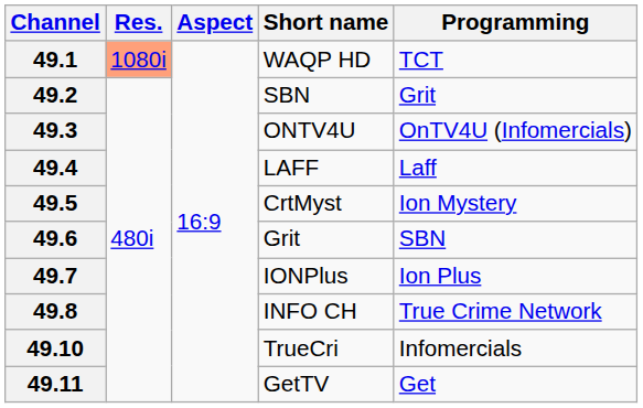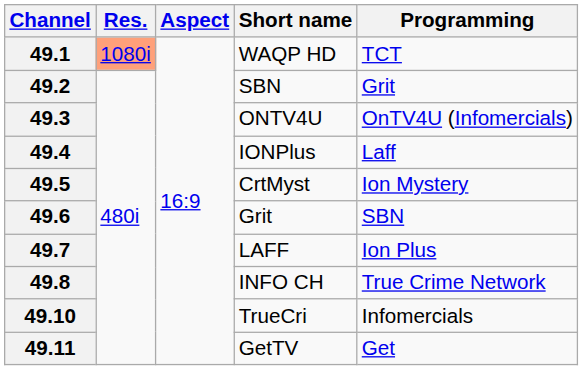 <table class="wikitable">
 <tr>
 <th scope = "col"><a href='#'>Channel</a></th>
 <th scope = "col"><a href='#'>Res.</a></th>
 <th scope = "col"><a href='#'>Aspect</a></th>
 <th scope = "col">Short name</th>
 <th scope = "col">Programming</th>
 </tr>
 <tr>
 <th scope = "row">49.1</th>
 <td style="background: lightsalmon;"><a href='#'>1080i</a></td>
 <td rowspan=10><a href='#'>16:9</a></td>
 <td>WAQP HD</td>
 <td><a href='#'>TCT</a></td>
 </tr>
 <tr>
 <th scope = "row">49.2</th>
 <td rowspan=9><a href='#'>480i</a></td>
 <td>SBN</td>
 <td><a href='#'>Grit</a></td>
 </tr>
 <tr>
 <th scope = "row">49.3</th>
 <td>ONTV4U</td>
 <td><a href='#'>OnTV4U</a> (<a href='#'>Infomercials</a>)</td>
 </tr>
 <tr>
 <th scope = "row">49.4</th>
-<td>LAFF</td>
+<td>IONPlus</td>
 <td><a href='#'>Laff</a></td>
 </tr>
 <tr>
 <th scope = "row">49.5</th>
 <td>CrtMyst</td>
 <td><a href='#'>Ion Mystery</a></td>
 </tr>
 <tr>
 <th scope = "row">49.6</th>
 <td>Grit</td>
 <td><a href='#'>SBN</a></td>
 </tr>
 <tr>
 <th scope = "row">49.7</th>
-<td>IONPlus</td>
+<td>LAFF</td>
 <td><a href='#'>Ion Plus</a></td>
 </tr>
 <tr>
 <th scope = "row">49.8</th>
 <td>INFO CH</td>
 <td><a href='#'>True Crime Network</a></td>
 </tr>
 <tr>
 <th scope = "row">49.10</th>
 <td>TrueCri</td>
 <td>Infomercials</td>
 </tr>
 <tr>
 <th scope = "row">49.11</th>
 <td>GetTV</td>
 <td><a href='#'>Get</a></td>
 </tr>
 </table>
